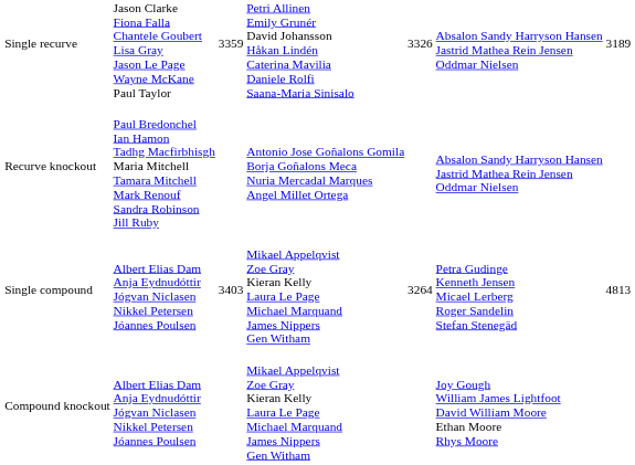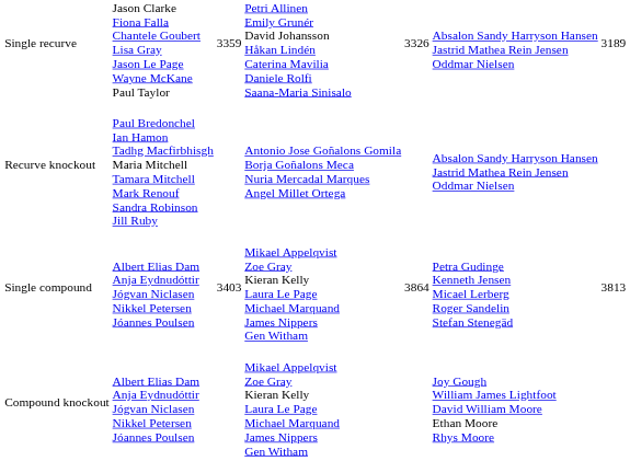 <table>
 <tr>
 <td>Single recurve</td>
 <td><br>Jason Clarke<br><a href='#'>Fiona Falla</a><br><a href='#'>Chantele Goubert</a><br><a href='#'>Lisa Gray</a><br><a href='#'>Jason Le Page</a><br><a href='#'>Wayne McKane</a><br>Paul Taylor</td>
 <td>3359</td>
 <td><br><a href='#'>Petri Allinen</a><br><a href='#'>Emily Grunér</a><br>David Johansson<br><a href='#'>Håkan Lindén</a><br><a href='#'>Caterina Mavilia</a><br><a href='#'>Daniele Rolfi</a><br><a href='#'>Saana-Maria Sinisalo</a></td>
 <td>3326</td>
 <td><br><a href='#'>Absalon Sandy Harryson Hansen</a><br><a href='#'>Jastrid Mathea Rein Jensen</a><br><a href='#'>Oddmar Nielsen</a></td>
 <td>3189</td>
 </tr>
 <tr>
 <td>Recurve knockout</td>
 <td><br><a href='#'>Paul Bredonchel</a><br><a href='#'>Ian Hamon</a><br><a href='#'>Tadhg Macfirbhisgh</a><br>Maria Mitchell<br><a href='#'>Tamara Mitchell</a><br><a href='#'>Mark Renouf</a><br><a href='#'>Sandra Robinson</a><br><a href='#'>Jill Ruby</a></td>
 <td></td>
 <td><br><a href='#'>Antonio Jose Goñalons Gomila</a><br><a href='#'>Borja Goñalons Meca</a><br><a href='#'>Nuria Mercadal Marques</a><br><a href='#'>Angel Millet Ortega</a></td>
 <td></td>
 <td><br><a href='#'>Absalon Sandy Harryson Hansen</a><br><a href='#'>Jastrid Mathea Rein Jensen</a><br><a href='#'>Oddmar Nielsen</a></td>
 <td></td>
 </tr>
 <tr>
 <td>Single compound</td>
 <td><br><a href='#'>Albert Elias Dam</a><br><a href='#'>Anja Eydnudóttir</a><br><a href='#'>Jógvan Niclasen</a><br><a href='#'>Nikkel Petersen</a><br><a href='#'>Jóannes Poulsen</a></td>
 <td>3403</td>
 <td><br><a href='#'>Mikael Appelqvist</a><br><a href='#'>Zoe Gray</a><br>Kieran Kelly<br><a href='#'>Laura Le Page</a><br><a href='#'>Michael Marquand</a><br><a href='#'>James Nippers</a><br><a href='#'>Gen Witham</a></td>
-<td>3264</td>
+<td>3864</td>
 <td><br><a href='#'>Petra Gudinge</a><br><a href='#'>Kenneth Jensen</a><br><a href='#'>Micael Lerberg</a><br><a href='#'>Roger Sandelin</a><br><a href='#'>Stefan Stenegäd</a></td>
-<td>4813</td>
+<td>3813</td>
 </tr>
 <tr>
 <td>Compound knockout</td>
 <td><br><a href='#'>Albert Elias Dam</a><br><a href='#'>Anja Eydnudóttir</a><br><a href='#'>Jógvan Niclasen</a><br><a href='#'>Nikkel Petersen</a><br><a href='#'>Jóannes Poulsen</a></td>
 <td></td>
 <td><br><a href='#'>Mikael Appelqvist</a><br><a href='#'>Zoe Gray</a><br>Kieran Kelly<br><a href='#'>Laura Le Page</a><br><a href='#'>Michael Marquand</a><br><a href='#'>James Nippers</a><br><a href='#'>Gen Witham</a></td>
 <td></td>
 <td><br><a href='#'>Joy Gough</a><br><a href='#'>William James Lightfoot</a><br><a href='#'>David William Moore</a><br>Ethan Moore<br><a href='#'>Rhys Moore</a></td>
 <td></td>
 </tr>
 </table>
